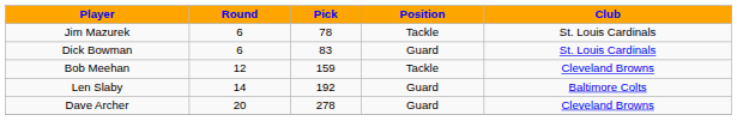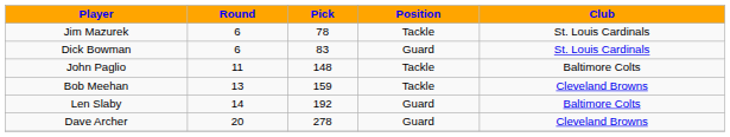 <table class="wikitable" width="80%">
 <tr align="center"  style="background:orange;color:blue;">
 <td><strong>Player</strong></td>
 <td><strong>Round</strong></td>
 <td><strong>Pick</strong></td>
 <td><strong>Position</strong></td>
 <td><strong>Club</strong></td>
 </tr>
 <tr align="center" bgcolor="">
 <td>Jim Mazurek</td>
 <td>6</td>
 <td>78</td>
 <td>Tackle</td>
 <td>St. Louis Cardinals</td>
 </tr>
 <tr align="center" bgcolor="">
 <td>Dick Bowman</td>
 <td>6</td>
 <td>83</td>
 <td>Guard</td>
 <td><a href='#'>St. Louis Cardinals</a></td>
 </tr>
 <tr align="center" bgcolor="">
+<td>John Paglio</td>
+<td>11</td>
+<td>148</td>
+<td>Tackle</td>
+<td>Baltimore Colts</td>
+</tr>
+<tr align="center" bgcolor="">
 <td>Bob Meehan</td>
-<td>12</td>
+<td>13</td>
 <td>159</td>
 <td>Tackle</td>
 <td><a href='#'>Cleveland Browns</a></td>
 </tr>
 <tr align="center" bgcolor="">
 <td>Len Slaby</td>
 <td>14</td>
 <td>192</td>
 <td>Guard</td>
 <td><a href='#'>Baltimore Colts</a></td>
 </tr>
 <tr align="center" bgcolor="">
 <td>Dave Archer</td>
 <td>20</td>
 <td>278</td>
 <td>Guard</td>
 <td><a href='#'>Cleveland Browns</a></td>
 </tr>
 <tr align="center" bgcolor="">
 </tr>
 </table>
